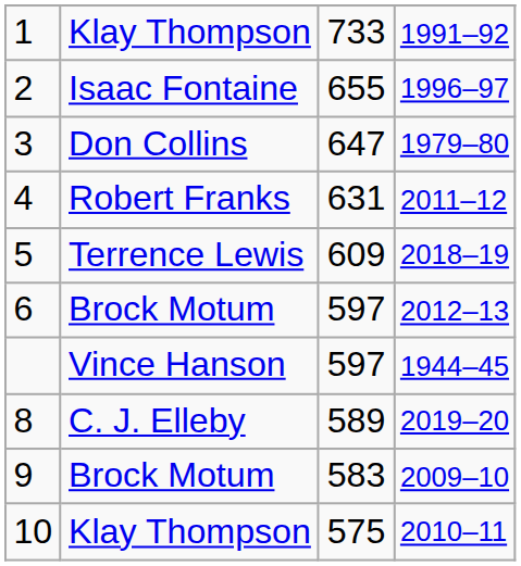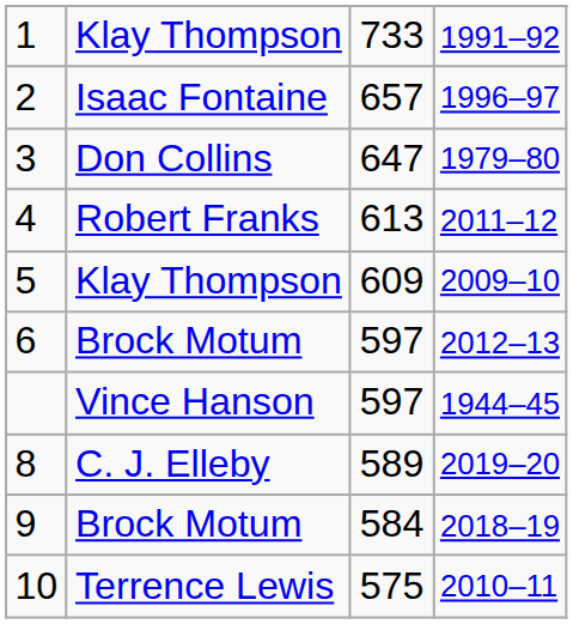 <table class="wikitable">
 <tr>
 </tr>
 <tr>
 <td>1</td>
 <td><a href='#'>Klay Thompson</a></td>
 <td>733</td>
 <td style="font-size:80%;"><a href='#'>1991–92</a></td>
 </tr>
 <tr>
 <td>2</td>
 <td><a href='#'>Isaac Fontaine</a></td>
-<td>655</td>
+<td>657</td>
 <td style="font-size:80%;"><a href='#'>1996–97</a></td>
 </tr>
 <tr>
 <td>3</td>
 <td><a href='#'>Don Collins</a></td>
 <td>647</td>
 <td style="font-size:80%;"><a href='#'>1979–80</a></td>
 </tr>
 <tr>
 <td>4</td>
 <td><a href='#'>Robert Franks</a></td>
-<td>631</td>
+<td>613</td>
 <td style="font-size:80%;"><a href='#'>2011–12</a></td>
 </tr>
 <tr>
 <td>5</td>
-<td><a href='#'>Terrence Lewis</a></td>
+<td><a href='#'>Klay Thompson</a></td>
 <td>609</td>
-<td style="font-size:80%;"><a href='#'>2018–19</a></td>
+<td style="font-size:80%;"><a href='#'>2009–10</a></td>
 </tr>
 <tr>
 <td>6</td>
 <td><a href='#'>Brock Motum</a></td>
 <td>597</td>
 <td style="font-size:80%;"><a href='#'>2012–13</a></td>
 </tr>
 <tr>
 <td></td>
 <td><a href='#'>Vince Hanson</a></td>
 <td>597</td>
 <td style="font-size:80%;"><a href='#'>1944–45</a></td>
 </tr>
 <tr>
 <td>8</td>
 <td><a href='#'>C. J. Elleby</a></td>
 <td>589</td>
 <td style="font-size:80%;"><a href='#'>2019–20</a></td>
 </tr>
 <tr>
 <td>9</td>
 <td><a href='#'>Brock Motum</a></td>
-<td>583</td>
-<td style="font-size:80%;"><a href='#'>2009–10</a></td>
+<td>584</td>
+<td style="font-size:80%;"><a href='#'>2018–19</a></td>
 </tr>
 <tr>
 <td>10</td>
-<td><a href='#'>Klay Thompson</a></td>
+<td><a href='#'>Terrence Lewis</a></td>
 <td>575</td>
 <td style="font-size:80%;"><a href='#'>2010–11</a></td>
 </tr>
 </table>
